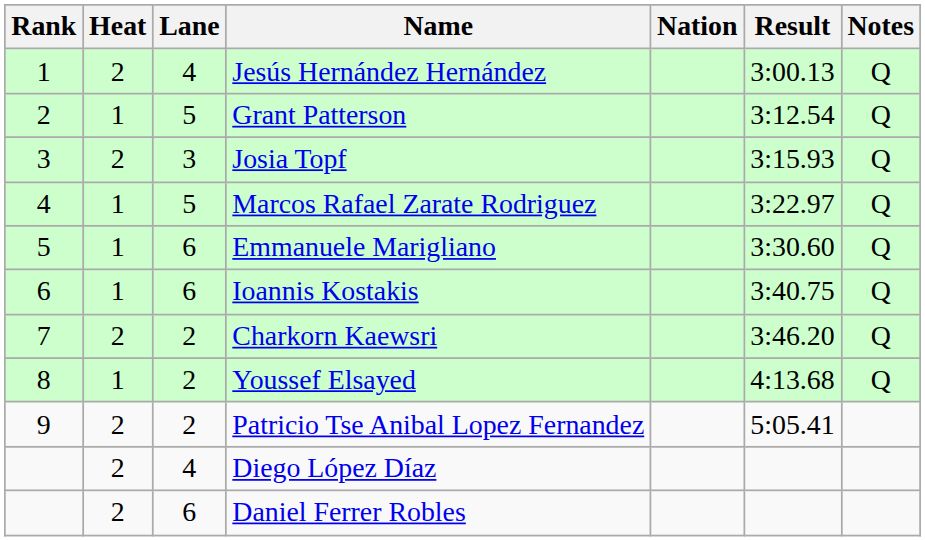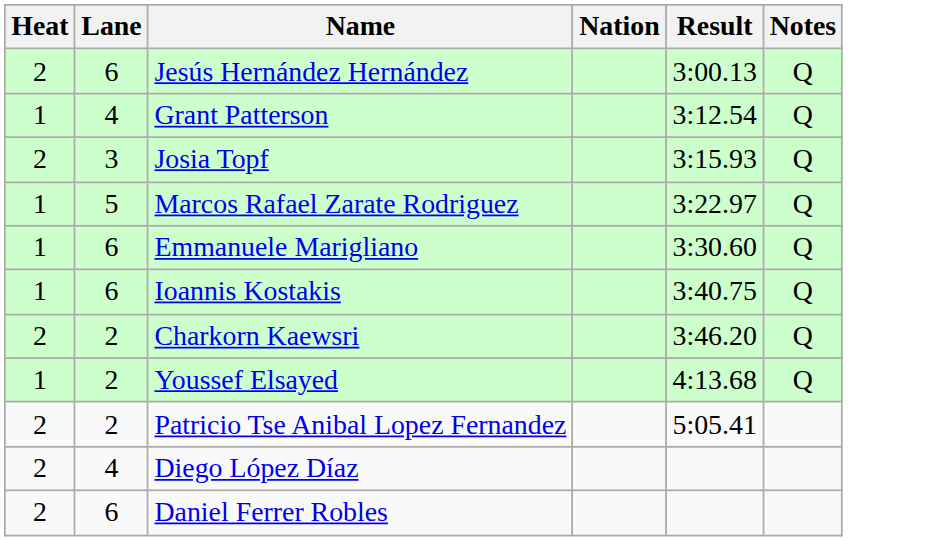 <table class="wikitable sortable" style="text-align:center">
 <tr>
-<th>Rank</th>
 <th>Heat</th>
 <th>Lane</th>
 <th>Name</th>
 <th>Nation</th>
 <th>Result</th>
 <th>Notes</th>
 </tr>
 <tr bgcolor=ccffcc>
-<td>1</td>
 <td>2</td>
-<td>4</td>
+<td>6</td>
 <td align=left><a href='#'>Jesús Hernández Hernández</a></td>
 <td align=left></td>
 <td>3:00.13</td>
 <td>Q</td>
 </tr>
 <tr bgcolor=ccffcc>
-<td>2</td>
 <td>1</td>
-<td>5</td>
+<td>4</td>
 <td align=left><a href='#'>Grant Patterson</a></td>
 <td align=left></td>
 <td>3:12.54</td>
 <td>Q</td>
 </tr>
 <tr bgcolor=ccffcc>
-<td>3</td>
 <td>2</td>
 <td>3</td>
 <td align=left><a href='#'>Josia Topf</a></td>
 <td align=left></td>
 <td>3:15.93</td>
 <td>Q</td>
 </tr>
 <tr bgcolor=ccffcc>
-<td>4</td>
 <td>1</td>
 <td>5</td>
 <td align=left><a href='#'>Marcos Rafael Zarate Rodriguez</a></td>
 <td align=left></td>
 <td>3:22.97</td>
 <td>Q</td>
 </tr>
 <tr bgcolor=ccffcc>
-<td>5</td>
 <td>1</td>
 <td>6</td>
 <td align=left><a href='#'>Emmanuele Marigliano</a></td>
 <td align=left></td>
 <td>3:30.60</td>
 <td>Q</td>
 </tr>
 <tr bgcolor=ccffcc>
-<td>6</td>
 <td>1</td>
 <td>6</td>
 <td align=left><a href='#'>Ioannis Kostakis</a></td>
 <td align=left></td>
 <td>3:40.75</td>
 <td>Q</td>
 </tr>
 <tr bgcolor=ccffcc>
-<td>7</td>
 <td>2</td>
 <td>2</td>
 <td align=left><a href='#'>Charkorn Kaewsri</a></td>
 <td align=left></td>
 <td>3:46.20</td>
 <td>Q</td>
 </tr>
 <tr bgcolor=ccffcc>
-<td>8</td>
 <td>1</td>
 <td>2</td>
 <td align=left><a href='#'>Youssef Elsayed</a></td>
 <td align=left></td>
 <td>4:13.68</td>
 <td>Q</td>
 </tr>
 <tr>
-<td>9</td>
 <td>2</td>
 <td>2</td>
 <td align=left><a href='#'>Patricio Tse Anibal Lopez Fernandez</a></td>
 <td align=left></td>
 <td>5:05.41</td>
 <td></td>
 </tr>
 <tr>
-<td></td>
 <td>2</td>
 <td>4</td>
 <td align=left><a href='#'>Diego López Díaz</a></td>
 <td align=left></td>
 <td data-sort-value=9:99.99></td>
 <td></td>
 </tr>
 <tr>
-<td></td>
 <td>2</td>
 <td>6</td>
 <td align=left><a href='#'>Daniel Ferrer Robles</a></td>
 <td align=left></td>
 <td data-sort-value=9:99.99></td>
 <td></td>
 </tr>
 </table>
